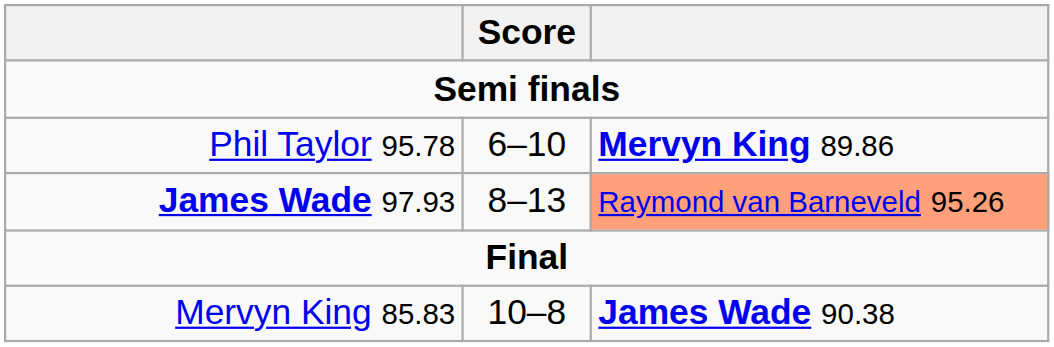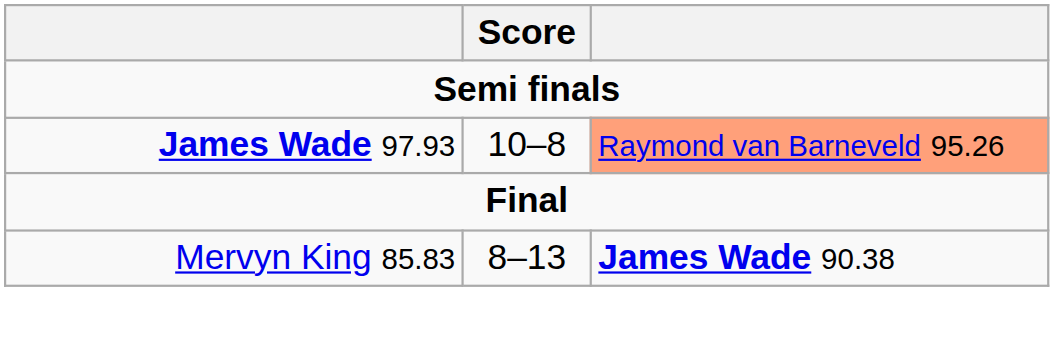 <table class=wikitable style="text-align:center">
 <tr>
 <th width=200></th>
 <th width=50>Score</th>
 <th width=200></th>
 </tr>
 <tr align=center>
 <td colspan="3"><strong>Semi finals</strong></td>
 </tr>
 <tr align=left>
-<td align=right><a href='#'>Phil Taylor</a> <small><span>95.78</span></small> </td>
-<td align=center>6–10</td>
-<td> <strong><a href='#'>Mervyn King</a></strong> <small><span>89.86</span></small></td>
-</tr>
-<tr align=left>
 <td align=right><strong><a href='#'>James Wade</a></strong> <small><span>97.93</span></small> </td>
-<td align=center>8–13</td>
+<td align=center>10–8</td>
 <td style="background: lightsalmon;"> <small><a href='#'>Raymond van Barneveld</a></small> <small><span>95.26</span></small></td>
 </tr>
 <tr align=center>
 <td colspan="3"><strong>Final</strong></td>
 </tr>
 <tr align=left>
 <td align=right><a href='#'>Mervyn King</a>  <small><span>85.83</span></small></td>
-<td align=center>10–8</td>
+<td align=center>8–13</td>
 <td> <strong><a href='#'>James Wade</a></strong> <small><span>90.38</span></small></td>
 </tr>
 </table>
